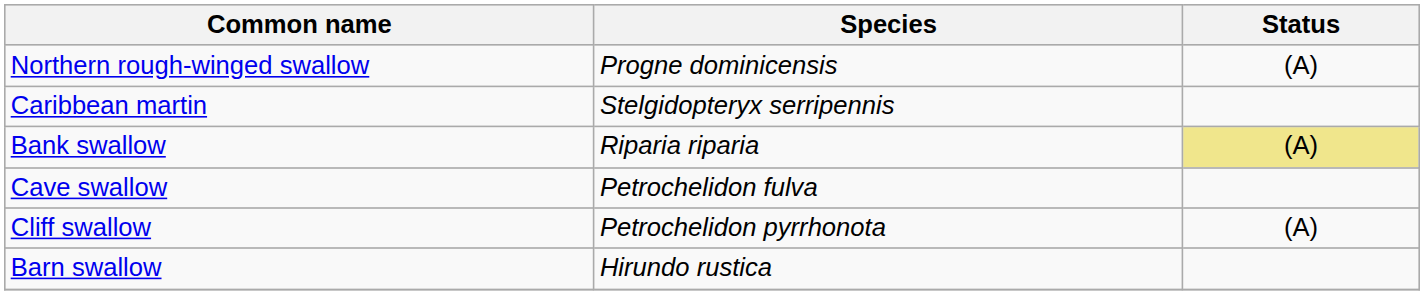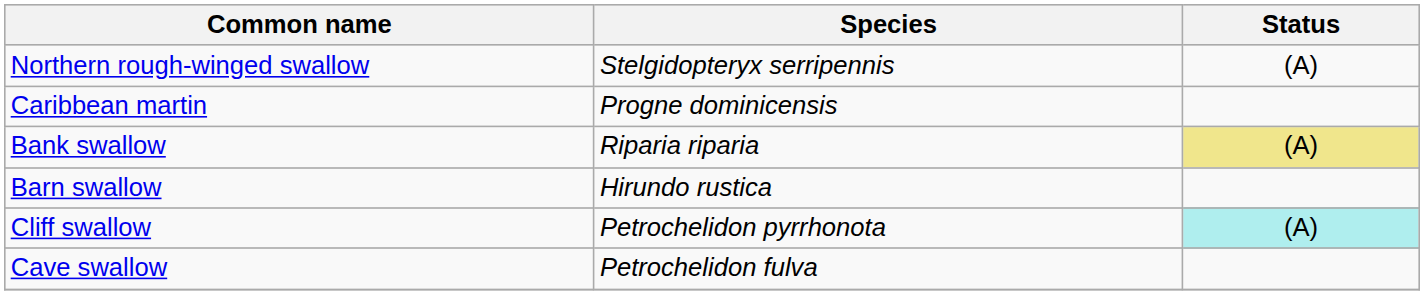 <table width=70% class="wikitable">
 <tr>
 <th width=20%>Common name</th>
 <th width=20%>Species</th>
 <th width=8%>Status</th>
 </tr>
 <tr>
 <td><a href='#'>Northern rough-winged swallow</a></td>
-<td><em>Progne dominicensis</em></td>
+<td><em> Stelgidopteryx serripennis</em></td>
 <td align=center>(A)</td>
 </tr>
 <tr>
 <td><a href='#'>Caribbean martin</a></td>
-<td><em> Stelgidopteryx serripennis</em></td>
+<td><em>Progne dominicensis</em></td>
 <td align=center></td>
 </tr>
 <tr>
 <td><a href='#'>Bank swallow</a></td>
 <td><em>Riparia riparia</em></td>
 <td align=center style="background: khaki;">(A)</td>
 </tr>
 <tr>
+<td><a href='#'>Barn swallow</a></td>
+<td><em>Hirundo rustica</em></td>
+<td align=center></td>
+</tr>
+<tr>
+<td><a href='#'>Cliff swallow</a></td>
+<td><em>Petrochelidon pyrrhonota</em></td>
+<td align=center style="background: paleturquoise;">(A)</td>
+</tr>
+<tr>
 <td><a href='#'>Cave swallow</a></td>
 <td><em>Petrochelidon fulva</em></td>
 <td align=center></td>
 </tr>
 <tr>
-<td><a href='#'>Cliff swallow</a></td>
-<td><em>Petrochelidon pyrrhonota</em></td>
-<td align=center>(A)</td>
-</tr>
-<tr>
-<td><a href='#'>Barn swallow</a></td>
-<td><em>Hirundo rustica</em></td>
-<td align=center></td>
-</tr>
-<tr>
 </tr>
 </table>
